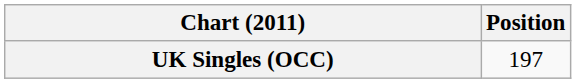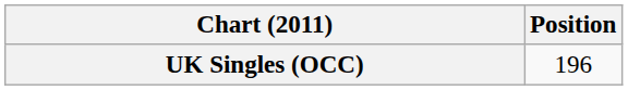 <table class="wikitable plainrowheaders" style="text-align:center">
 <tr>
 <th scope="col" style="width:20.2em;">Chart (2011)</th>
 <th scope="col">Position</th>
 </tr>
 <tr>
 <th scope="row">UK Singles (OCC)</th>
-<td>197</td>
+<td>196</td>
 </tr>
 </table>
